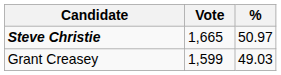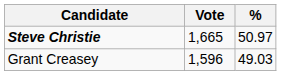 <table class="wikitable">
 <tr>
 <th bgcolor="#DDDDFF" width="200px">Candidate</th>
 <th bgcolor="#DDDDFF" width="50px">Vote</th>
 <th bgcolor="#DDDDFF" width="30px">%</th>
 </tr>
 <tr>
 <td><strong><em>Steve Christie</em></strong></td>
 <td>1,665</td>
 <td>50.97</td>
 </tr>
 <tr>
 <td>Grant Creasey</td>
-<td>1,599</td>
+<td>1,596</td>
 <td>49.03</td>
 </tr>
 </table>
